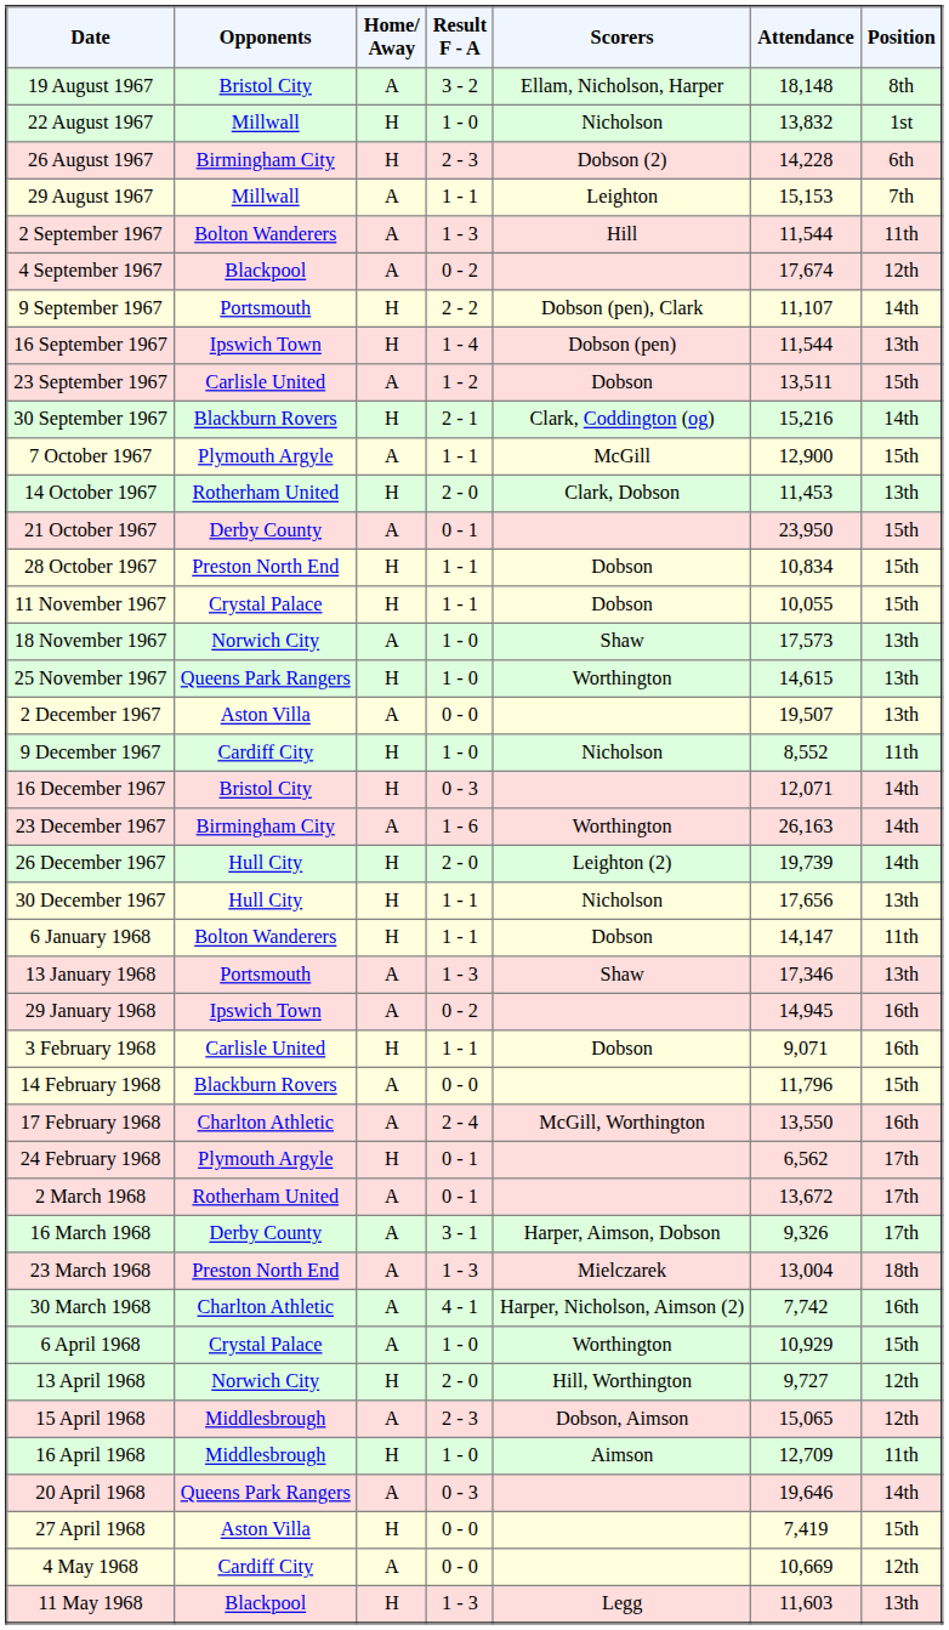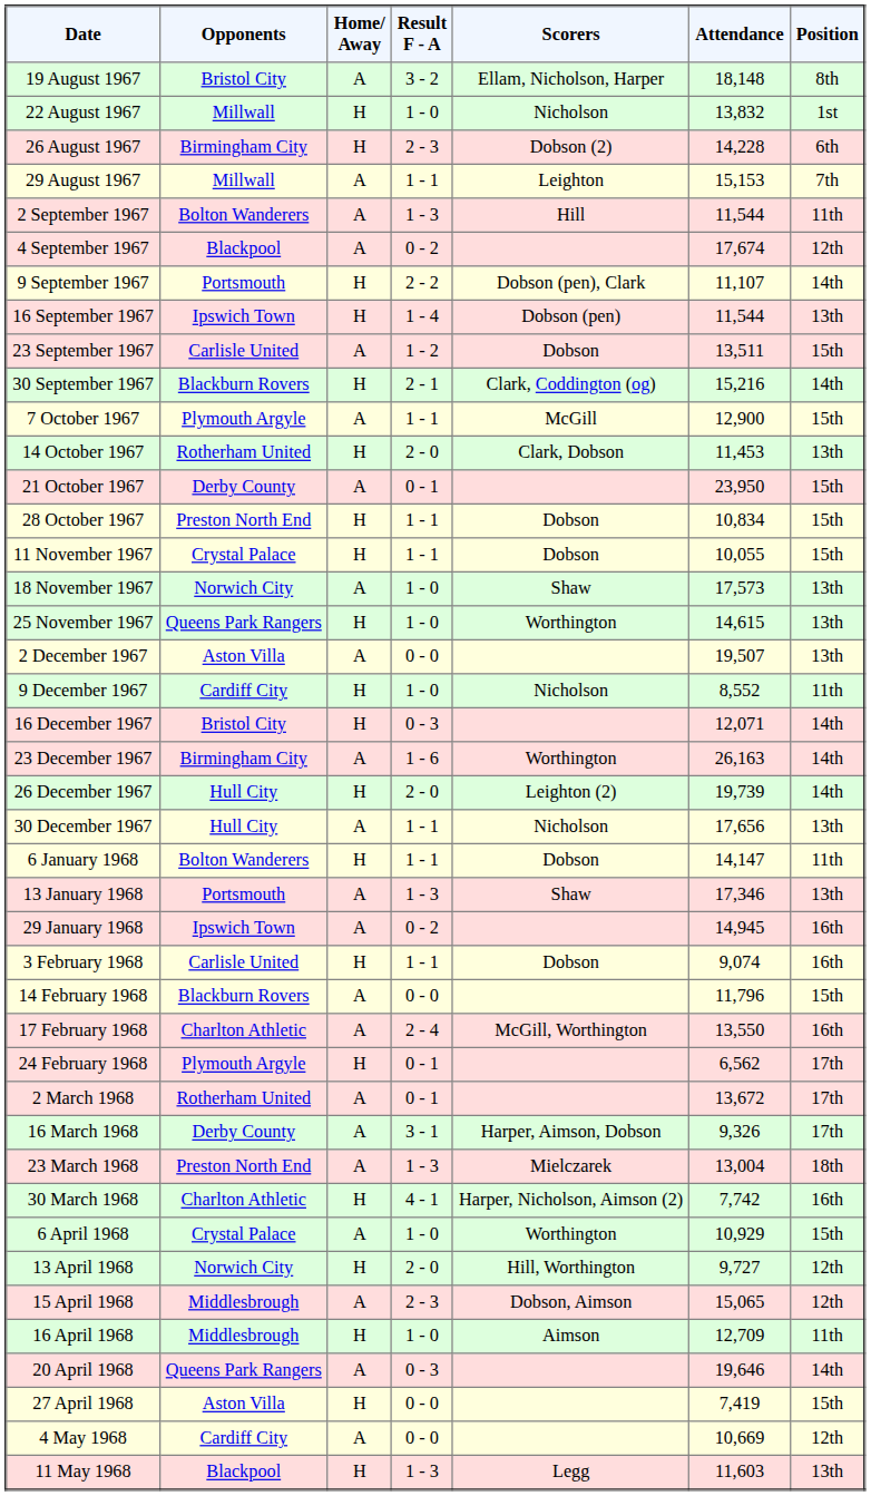 <table border="2" cellpadding="4" style="border-collapse:collapse; text-align:center; font-size:smaller;">
 <tr style="background:#f0f6ff;">
 <th><strong>Date</strong></th>
 <th><strong>Opponents</strong></th>
 <th><strong>Home/<br>Away</strong></th>
 <th><strong>Result<br>F - A</strong></th>
 <th><strong>Scorers</strong></th>
 <th><strong>Attendance</strong></th>
 <th><strong>Position</strong></th>
 </tr>
 <tr bgcolor="#ddffdd">
 <td>19 August 1967</td>
 <td><a href='#'>Bristol City</a></td>
 <td>A</td>
 <td>3 - 2</td>
 <td>Ellam, Nicholson, Harper</td>
 <td>18,148</td>
 <td>8th</td>
 </tr>
 <tr bgcolor="#ddffdd">
 <td>22 August 1967</td>
 <td><a href='#'>Millwall</a></td>
 <td>H</td>
 <td>1 - 0</td>
 <td>Nicholson</td>
 <td>13,832</td>
 <td>1st</td>
 </tr>
 <tr bgcolor="#ffdddd">
 <td>26 August 1967</td>
 <td><a href='#'>Birmingham City</a></td>
 <td>H</td>
 <td>2 - 3</td>
 <td>Dobson (2)</td>
 <td>14,228</td>
 <td>6th</td>
 </tr>
 <tr bgcolor="#ffffdd">
 <td>29 August 1967</td>
 <td><a href='#'>Millwall</a></td>
 <td>A</td>
 <td>1 - 1</td>
 <td>Leighton</td>
 <td>15,153</td>
 <td>7th</td>
 </tr>
 <tr bgcolor="#ffdddd">
 <td>2 September 1967</td>
 <td><a href='#'>Bolton Wanderers</a></td>
 <td>A</td>
 <td>1 - 3</td>
 <td>Hill</td>
 <td>11,544</td>
 <td>11th</td>
 </tr>
 <tr bgcolor="#ffdddd">
 <td>4 September 1967</td>
 <td><a href='#'>Blackpool</a></td>
 <td>A</td>
 <td>0 - 2</td>
 <td></td>
 <td>17,674</td>
 <td>12th</td>
 </tr>
 <tr bgcolor="#ffffdd">
 <td>9 September 1967</td>
 <td><a href='#'>Portsmouth</a></td>
 <td>H</td>
 <td>2 - 2</td>
 <td>Dobson (pen), Clark</td>
 <td>11,107</td>
 <td>14th</td>
 </tr>
 <tr bgcolor="#ffdddd">
 <td>16 September 1967</td>
 <td><a href='#'>Ipswich Town</a></td>
 <td>H</td>
 <td>1 - 4</td>
 <td>Dobson (pen)</td>
 <td>11,544</td>
 <td>13th</td>
 </tr>
 <tr bgcolor="#ffdddd">
 <td>23 September 1967</td>
 <td><a href='#'>Carlisle United</a></td>
 <td>A</td>
 <td>1 - 2</td>
 <td>Dobson</td>
 <td>13,511</td>
 <td>15th</td>
 </tr>
 <tr bgcolor="#ddffdd">
 <td>30 September 1967</td>
 <td><a href='#'>Blackburn Rovers</a></td>
 <td>H</td>
 <td>2 - 1</td>
 <td>Clark, <a href='#'>Coddington</a> (<a href='#'>og</a>)</td>
 <td>15,216</td>
 <td>14th</td>
 </tr>
 <tr bgcolor="#ffffdd">
 <td>7 October 1967</td>
 <td><a href='#'>Plymouth Argyle</a></td>
 <td>A</td>
 <td>1 - 1</td>
 <td>McGill</td>
 <td>12,900</td>
 <td>15th</td>
 </tr>
 <tr bgcolor="#ddffdd">
 <td>14 October 1967</td>
 <td><a href='#'>Rotherham United</a></td>
 <td>H</td>
 <td>2 - 0</td>
 <td>Clark, Dobson</td>
 <td>11,453</td>
 <td>13th</td>
 </tr>
 <tr bgcolor="#ffdddd">
 <td>21 October 1967</td>
 <td><a href='#'>Derby County</a></td>
 <td>A</td>
 <td>0 - 1</td>
 <td></td>
 <td>23,950</td>
 <td>15th</td>
 </tr>
 <tr bgcolor="#ffffdd">
 <td>28 October 1967</td>
 <td><a href='#'>Preston North End</a></td>
 <td>H</td>
 <td>1 - 1</td>
 <td>Dobson</td>
 <td>10,834</td>
 <td>15th</td>
 </tr>
 <tr bgcolor="#ffffdd">
 <td>11 November 1967</td>
 <td><a href='#'>Crystal Palace</a></td>
 <td>H</td>
 <td>1 - 1</td>
 <td>Dobson</td>
 <td>10,055</td>
 <td>15th</td>
 </tr>
 <tr bgcolor="#ddffdd">
 <td>18 November 1967</td>
 <td><a href='#'>Norwich City</a></td>
 <td>A</td>
 <td>1 - 0</td>
 <td>Shaw</td>
 <td>17,573</td>
 <td>13th</td>
 </tr>
 <tr bgcolor="#ddffdd">
 <td>25 November 1967</td>
 <td><a href='#'>Queens Park Rangers</a></td>
 <td>H</td>
 <td>1 - 0</td>
 <td>Worthington</td>
 <td>14,615</td>
 <td>13th</td>
 </tr>
 <tr bgcolor="#ffffdd">
 <td>2 December 1967</td>
 <td><a href='#'>Aston Villa</a></td>
 <td>A</td>
 <td>0 - 0</td>
 <td></td>
 <td>19,507</td>
 <td>13th</td>
 </tr>
 <tr bgcolor="#ddffdd">
 <td>9 December 1967</td>
 <td><a href='#'>Cardiff City</a></td>
 <td>H</td>
 <td>1 - 0</td>
 <td>Nicholson</td>
 <td>8,552</td>
 <td>11th</td>
 </tr>
 <tr bgcolor="#ffdddd">
 <td>16 December 1967</td>
 <td><a href='#'>Bristol City</a></td>
 <td>H</td>
 <td>0 - 3</td>
 <td></td>
 <td>12,071</td>
 <td>14th</td>
 </tr>
 <tr bgcolor="#ffdddd">
 <td>23 December 1967</td>
 <td><a href='#'>Birmingham City</a></td>
 <td>A</td>
 <td>1 - 6</td>
 <td>Worthington</td>
 <td>26,163</td>
 <td>14th</td>
 </tr>
 <tr bgcolor="#ddffdd">
 <td>26 December 1967</td>
 <td><a href='#'>Hull City</a></td>
 <td>H</td>
 <td>2 - 0</td>
 <td>Leighton (2)</td>
 <td>19,739</td>
 <td>14th</td>
 </tr>
 <tr bgcolor="#ffffdd">
 <td>30 December 1967</td>
 <td><a href='#'>Hull City</a></td>
-<td>H</td>
+<td>A</td>
 <td>1 - 1</td>
 <td>Nicholson</td>
 <td>17,656</td>
 <td>13th</td>
 </tr>
 <tr bgcolor="#ffffdd">
 <td>6 January 1968</td>
 <td><a href='#'>Bolton Wanderers</a></td>
 <td>H</td>
 <td>1 - 1</td>
 <td>Dobson</td>
 <td>14,147</td>
 <td>11th</td>
 </tr>
 <tr bgcolor="#ffdddd">
 <td>13 January 1968</td>
 <td><a href='#'>Portsmouth</a></td>
 <td>A</td>
 <td>1 - 3</td>
 <td>Shaw</td>
 <td>17,346</td>
 <td>13th</td>
 </tr>
 <tr bgcolor="#ffdddd">
 <td>29 January 1968</td>
 <td><a href='#'>Ipswich Town</a></td>
 <td>A</td>
 <td>0 - 2</td>
 <td></td>
 <td>14,945</td>
 <td>16th</td>
 </tr>
 <tr bgcolor="#ffffdd">
 <td>3 February 1968</td>
 <td><a href='#'>Carlisle United</a></td>
 <td>H</td>
 <td>1 - 1</td>
 <td>Dobson</td>
-<td>9,071</td>
+<td>9,074</td>
 <td>16th</td>
 </tr>
 <tr bgcolor="#ffffdd">
 <td>14 February 1968</td>
 <td><a href='#'>Blackburn Rovers</a></td>
 <td>A</td>
 <td>0 - 0</td>
 <td></td>
 <td>11,796</td>
 <td>15th</td>
 </tr>
 <tr bgcolor="#ffdddd">
 <td>17 February 1968</td>
 <td><a href='#'>Charlton Athletic</a></td>
 <td>A</td>
 <td>2 - 4</td>
 <td>McGill, Worthington</td>
 <td>13,550</td>
 <td>16th</td>
 </tr>
 <tr bgcolor="#ffdddd">
 <td>24 February 1968</td>
 <td><a href='#'>Plymouth Argyle</a></td>
 <td>H</td>
 <td>0 - 1</td>
 <td></td>
 <td>6,562</td>
 <td>17th</td>
 </tr>
 <tr bgcolor="#ffdddd">
 <td>2 March 1968</td>
 <td><a href='#'>Rotherham United</a></td>
 <td>A</td>
 <td>0 - 1</td>
 <td></td>
 <td>13,672</td>
 <td>17th</td>
 </tr>
 <tr bgcolor="#ddffdd">
 <td>16 March 1968</td>
 <td><a href='#'>Derby County</a></td>
 <td>A</td>
 <td>3 - 1</td>
 <td>Harper, Aimson, Dobson</td>
 <td>9,326</td>
 <td>17th</td>
 </tr>
 <tr bgcolor="#ffdddd">
 <td>23 March 1968</td>
 <td><a href='#'>Preston North End</a></td>
 <td>A</td>
 <td>1 - 3</td>
 <td>Mielczarek</td>
 <td>13,004</td>
 <td>18th</td>
 </tr>
 <tr bgcolor="#ddffdd">
 <td>30 March 1968</td>
 <td><a href='#'>Charlton Athletic</a></td>
-<td>A</td>
+<td>H</td>
 <td>4 - 1</td>
 <td>Harper, Nicholson, Aimson (2)</td>
 <td>7,742</td>
 <td>16th</td>
 </tr>
 <tr bgcolor="#ddffdd">
 <td>6 April 1968</td>
 <td><a href='#'>Crystal Palace</a></td>
 <td>A</td>
 <td>1 - 0</td>
 <td>Worthington</td>
 <td>10,929</td>
 <td>15th</td>
 </tr>
 <tr bgcolor="#ddffdd">
 <td>13 April 1968</td>
 <td><a href='#'>Norwich City</a></td>
 <td>H</td>
 <td>2 - 0</td>
 <td>Hill, Worthington</td>
 <td>9,727</td>
 <td>12th</td>
 </tr>
 <tr bgcolor="#ffdddd">
 <td>15 April 1968</td>
 <td><a href='#'>Middlesbrough</a></td>
 <td>A</td>
 <td>2 - 3</td>
 <td>Dobson, Aimson</td>
 <td>15,065</td>
 <td>12th</td>
 </tr>
 <tr bgcolor="#ddffdd">
 <td>16 April 1968</td>
 <td><a href='#'>Middlesbrough</a></td>
 <td>H</td>
 <td>1 - 0</td>
 <td>Aimson</td>
 <td>12,709</td>
 <td>11th</td>
 </tr>
 <tr bgcolor="#ffdddd">
 <td>20 April 1968</td>
 <td><a href='#'>Queens Park Rangers</a></td>
 <td>A</td>
 <td>0 - 3</td>
 <td></td>
 <td>19,646</td>
 <td>14th</td>
 </tr>
 <tr bgcolor="#ffffdd">
 <td>27 April 1968</td>
 <td><a href='#'>Aston Villa</a></td>
 <td>H</td>
 <td>0 - 0</td>
 <td></td>
 <td>7,419</td>
 <td>15th</td>
 </tr>
 <tr bgcolor="#ffffdd">
 <td>4 May 1968</td>
 <td><a href='#'>Cardiff City</a></td>
 <td>A</td>
 <td>0 - 0</td>
 <td></td>
 <td>10,669</td>
 <td>12th</td>
 </tr>
 <tr bgcolor="#ffdddd">
 <td>11 May 1968</td>
 <td><a href='#'>Blackpool</a></td>
 <td>H</td>
 <td>1 - 3</td>
 <td>Legg</td>
 <td>11,603</td>
 <td>13th</td>
 </tr>
 </table>
